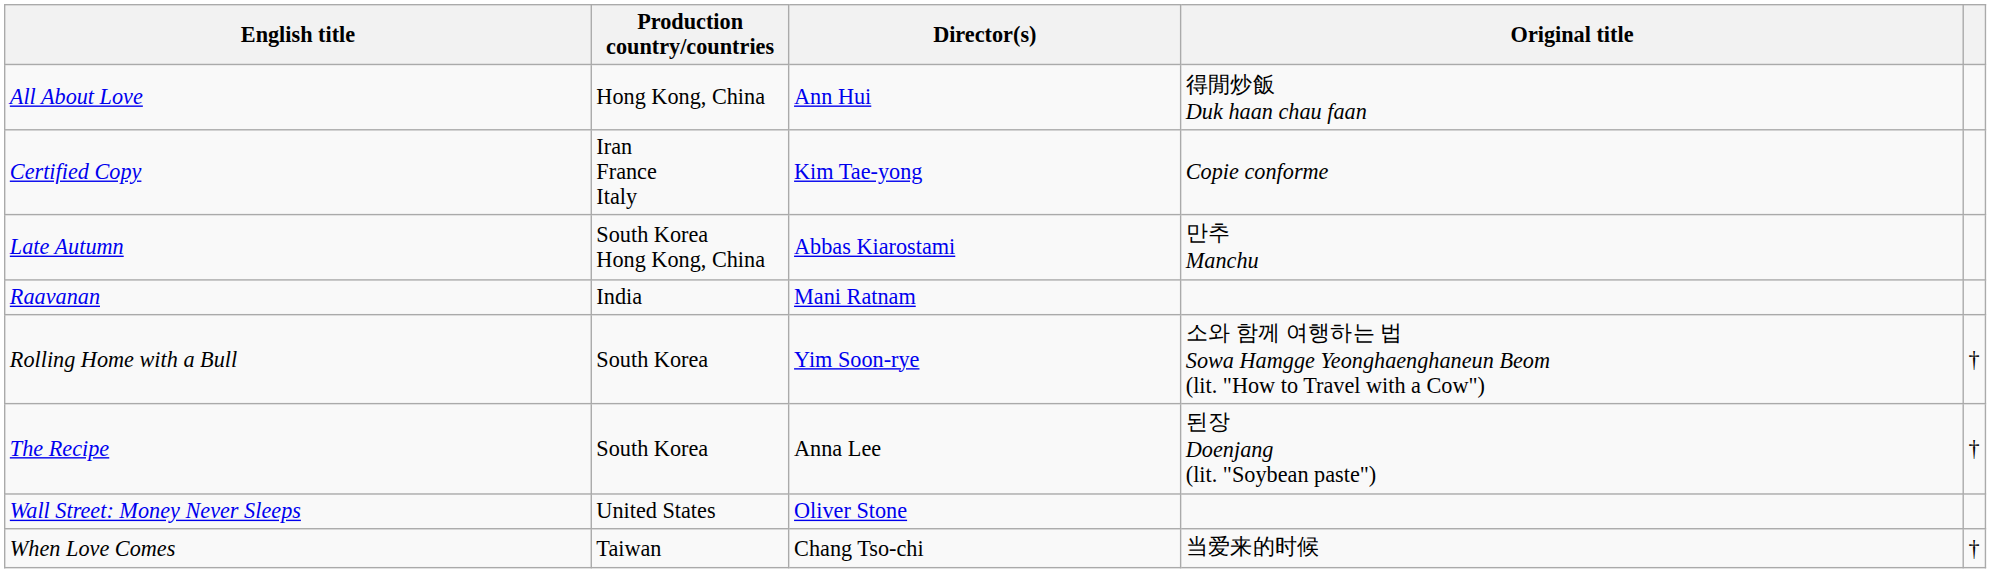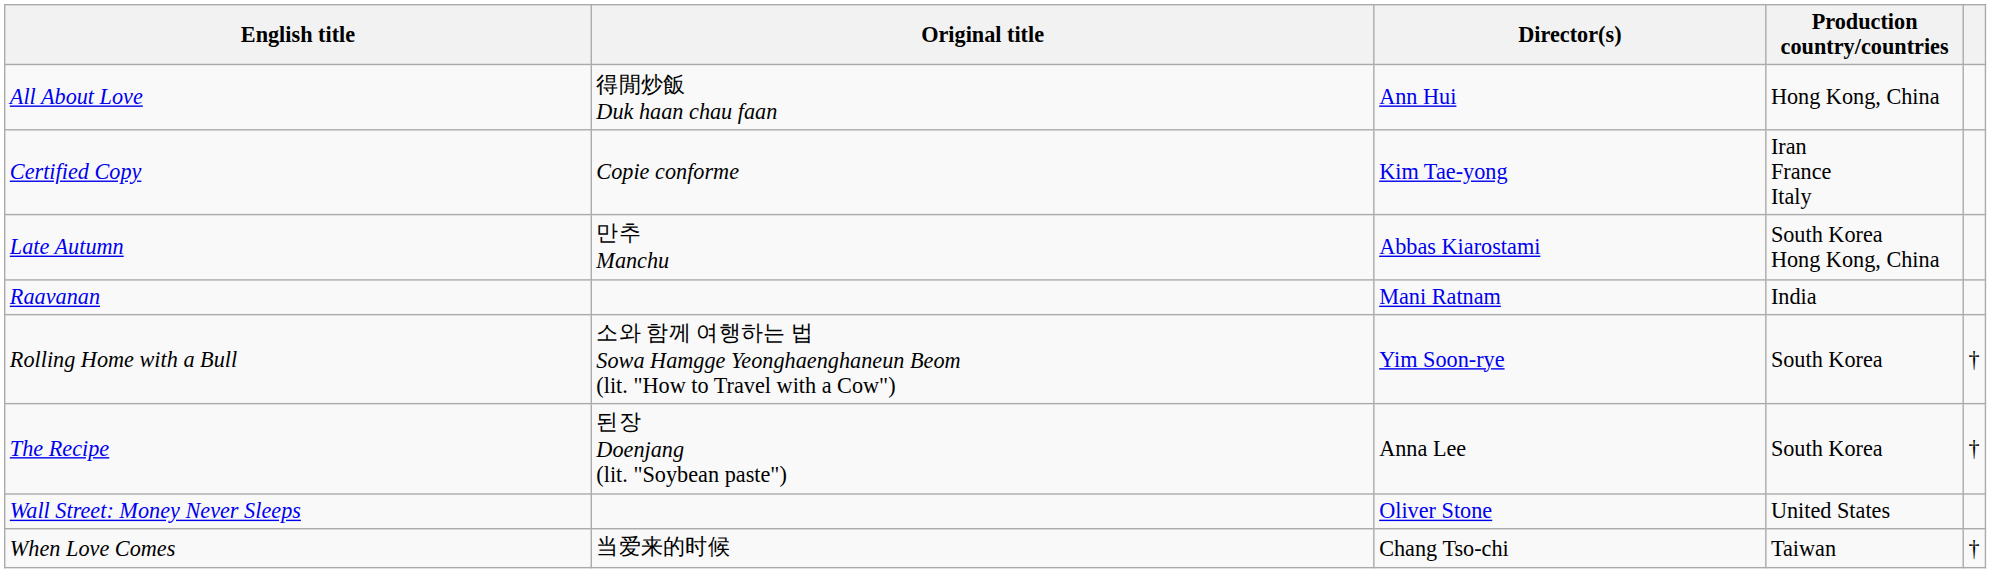 <table class="sortable wikitable" width="90%" cellpadding="5">
 <tr>
 <th width="30%">English title</th>
+<th width="40%">Original title</th>
+<th width="20%">Director(s)</th>
 <th width="10%">Production country/countries</th>
-<th width="20%">Director(s)</th>
-<th width="40%">Original title</th>
 <th width="3%"></th>
 </tr>
 <tr>
 <td><em><a href='#'>All About Love</a></em></td>
+<td>得閒炒飯<br><em>Duk haan chau faan</em></td>
+<td><a href='#'>Ann Hui</a></td>
 <td>Hong Kong, China</td>
-<td><a href='#'>Ann Hui</a></td>
-<td>得閒炒飯<br><em>Duk haan chau faan</em></td>
 <td></td>
 </tr>
 <tr>
 <td><em><a href='#'>Certified Copy</a></em></td>
+<td><em>Copie conforme</em></td>
+<td><a href='#'>Kim Tae-yong</a></td>
 <td>Iran<br>France<br>Italy</td>
-<td><a href='#'>Kim Tae-yong</a></td>
-<td><em>Copie conforme</em></td>
 <td></td>
 </tr>
 <tr>
 <td><em><a href='#'>Late Autumn</a></em></td>
+<td>만추<br><em>Manchu</em></td>
+<td><a href='#'>Abbas Kiarostami</a></td>
 <td>South Korea<br>Hong Kong, China</td>
-<td><a href='#'>Abbas Kiarostami</a></td>
-<td>만추<br><em>Manchu</em></td>
 <td></td>
 </tr>
 <tr>
 <td><em><a href='#'>Raavanan</a></em></td>
+<td></td>
+<td><a href='#'>Mani Ratnam</a></td>
 <td>India</td>
-<td><a href='#'>Mani Ratnam</a></td>
-<td></td>
 <td></td>
 </tr>
 <tr>
 <td><em>Rolling Home with a Bull</em></td>
+<td>소와 함께 여행하는 법<br><em>Sowa Hamgge Yeonghaenghaneun Beom</em><br>(lit. "How to Travel with a Cow")</td>
+<td><a href='#'>Yim Soon-rye</a></td>
 <td>South Korea</td>
-<td><a href='#'>Yim Soon-rye</a></td>
-<td>소와 함께 여행하는 법<br><em>Sowa Hamgge Yeonghaenghaneun Beom</em><br>(lit. "How to Travel with a Cow")</td>
 <td>†</td>
 </tr>
 <tr>
 <td><em><a href='#'>The Recipe</a></em></td>
+<td>된장<br><em>Doenjang</em><br>(lit. "Soybean paste")</td>
+<td>Anna Lee</td>
 <td>South Korea</td>
-<td>Anna Lee</td>
-<td>된장<br><em>Doenjang</em><br>(lit. "Soybean paste")</td>
 <td>†</td>
 </tr>
 <tr>
 <td><em><a href='#'>Wall Street: Money Never Sleeps</a></em></td>
+<td></td>
+<td><a href='#'>Oliver Stone</a></td>
 <td>United States</td>
-<td><a href='#'>Oliver Stone</a></td>
-<td></td>
 <td></td>
 </tr>
 <tr>
 <td><em>When Love Comes</em></td>
+<td>当爱来的时候</td>
+<td>Chang Tso-chi</td>
 <td>Taiwan</td>
-<td>Chang Tso-chi</td>
-<td>当爱来的时候</td>
 <td>†</td>
 </tr>
 </table>
